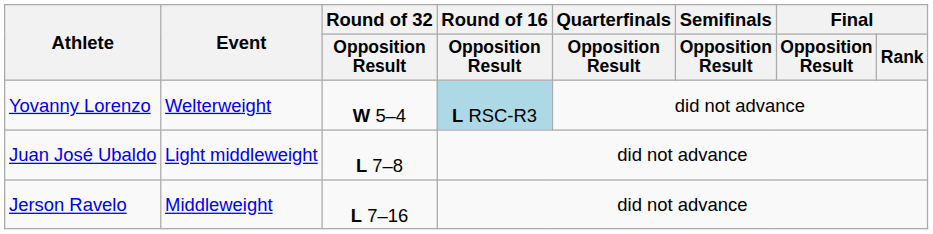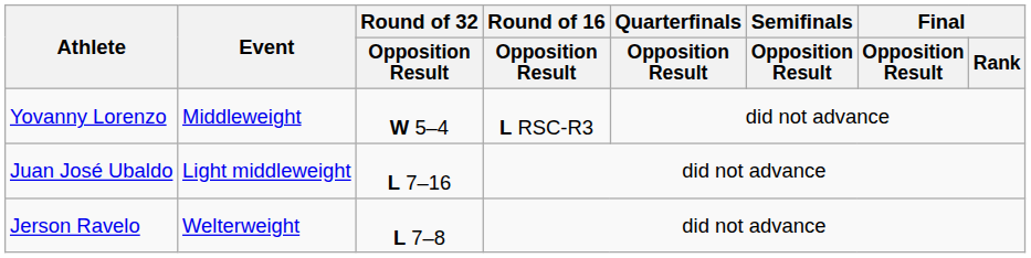 <table class="wikitable" style="font-size:90%">
 <tr>
 <th rowspan="2">Athlete</th>
 <th rowspan="2">Event</th>
 <th>Round of 32</th>
 <th>Round of 16</th>
 <th>Quarterfinals</th>
 <th>Semifinals</th>
 <th colspan=2>Final</th>
 </tr>
 <tr style="font-size:95%">
 <th>Opposition<br>Result</th>
 <th>Opposition<br>Result</th>
 <th>Opposition<br>Result</th>
 <th>Opposition<br>Result</th>
 <th>Opposition<br>Result</th>
 <th>Rank</th>
 </tr>
 <tr align=center>
 <td align=left><a href='#'>Yovanny Lorenzo</a></td>
-<td align=left><a href='#'>Welterweight</a></td>
+<td align=left><a href='#'>Middleweight</a></td>
 <td><br><strong>W</strong> 5–4</td>
-<td style="background: lightblue;"><br><strong>L</strong> RSC-R3</td>
+<td><br><strong>L</strong> RSC-R3</td>
 <td colspan=4>did not advance</td>
 </tr>
 <tr align=center>
 <td align=left><a href='#'>Juan José Ubaldo</a></td>
 <td align=left><a href='#'>Light middleweight</a></td>
-<td><br><strong>L</strong> 7–8</td>
+<td><br><strong>L</strong> 7–16</td>
 <td colspan=5>did not advance</td>
 </tr>
 <tr align=center>
 <td align=left><a href='#'>Jerson Ravelo</a></td>
-<td align=left><a href='#'>Middleweight</a></td>
-<td><br><strong>L</strong> 7–16</td>
+<td align=left><a href='#'>Welterweight</a></td>
+<td><br><strong>L</strong> 7–8</td>
 <td colspan=5>did not advance</td>
 </tr>
 </table>
